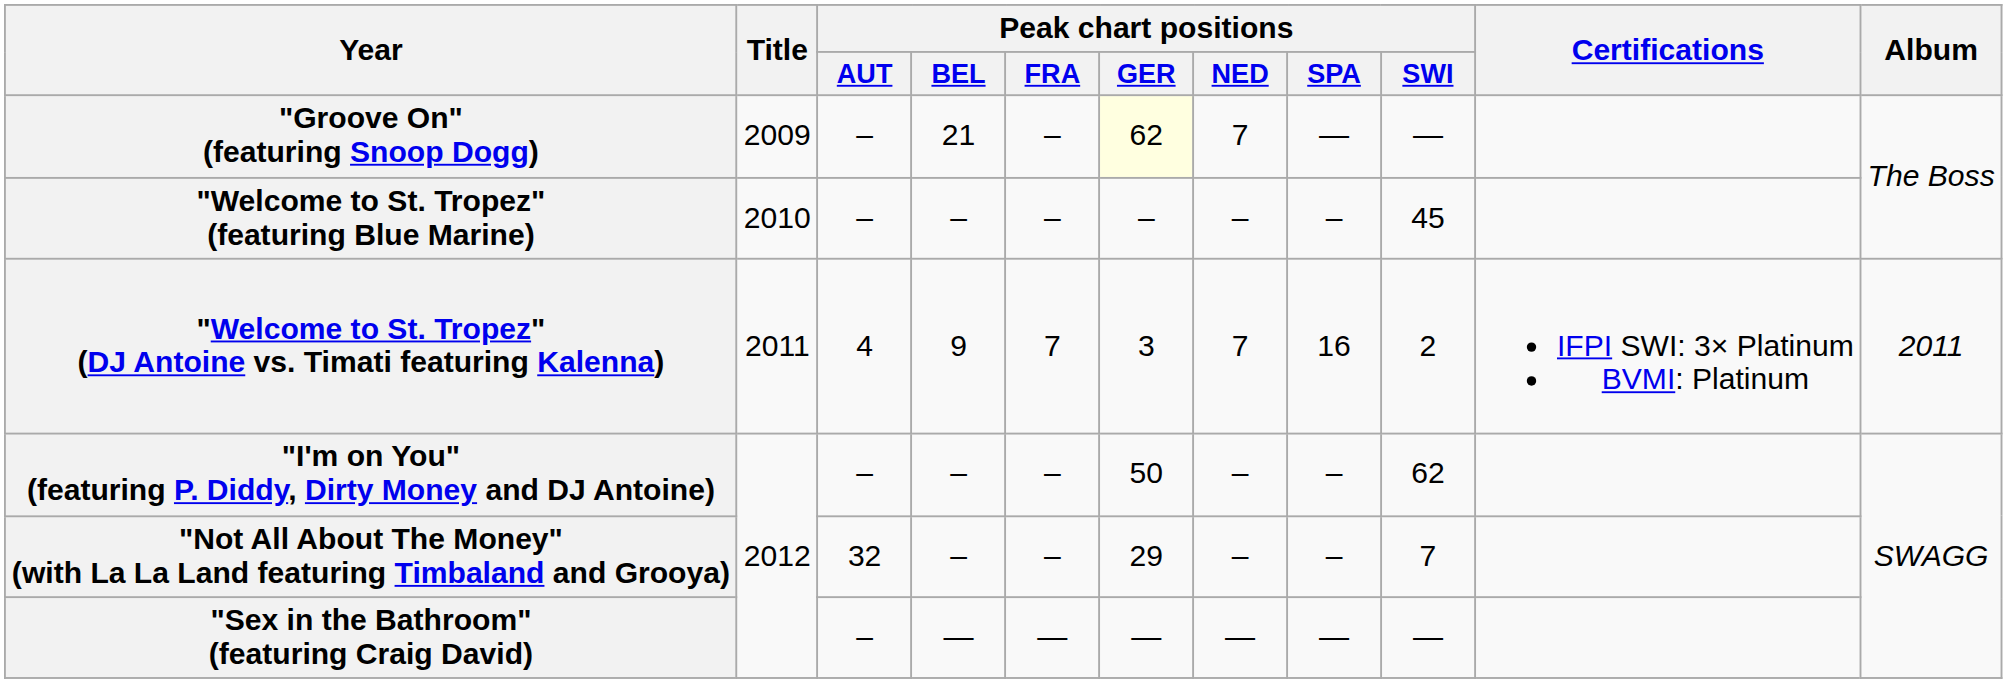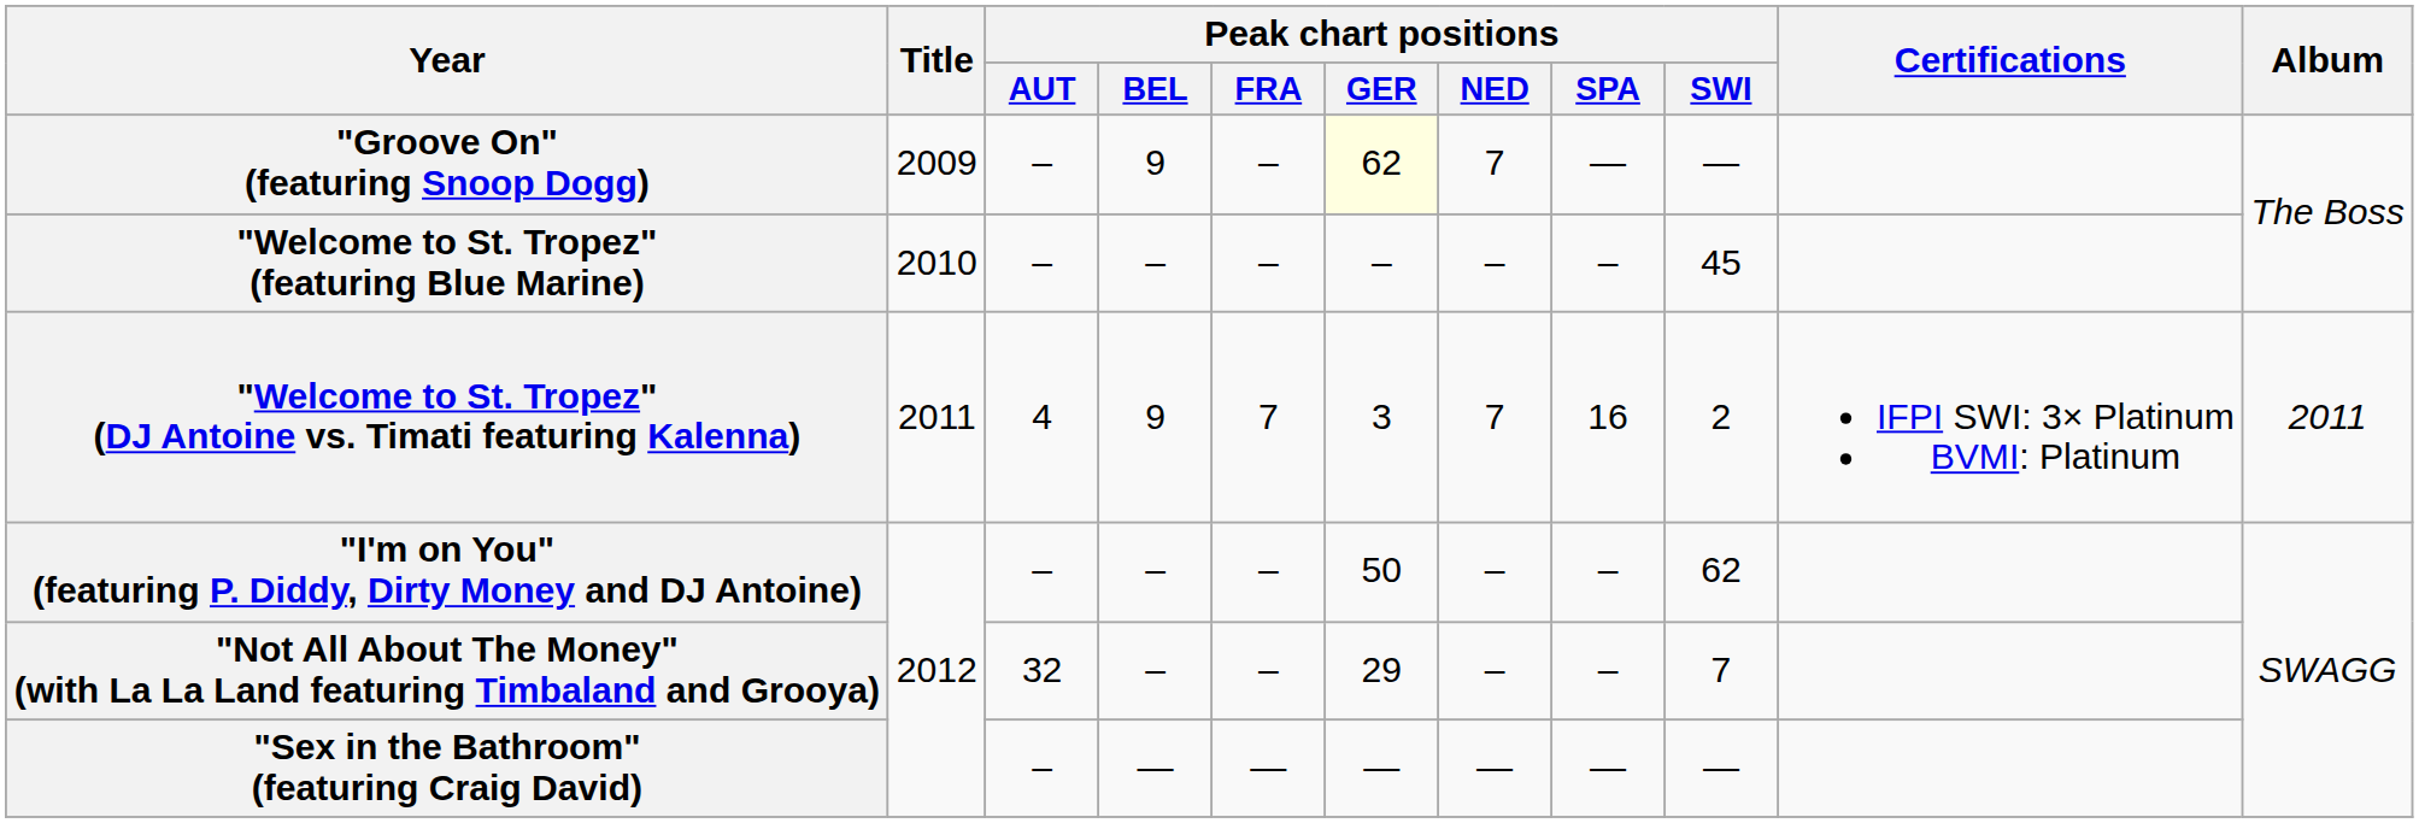 <table class="wikitable plainrowheaders" style="text-align:center;">
 <tr>
 <th scope="col" rowspan="2">Year</th>
 <th scope="col" rowspan="2">Title</th>
 <th scope="col" colspan="7">Peak chart positions</th>
 <th scope="col" rowspan="2"><a href='#'>Certifications</a></th>
 <th scope="col" rowspan="2">Album</th>
 </tr>
 <tr>
 <th scope="col" style="width:3em;font-size:90%;"><a href='#'>AUT</a><br></th>
 <th scope="col" style="width:3em;font-size:90%;"><a href='#'>BEL</a><br></th>
 <th scope="col" style="width:3em;font-size:90%;"><a href='#'>FRA</a><br></th>
 <th scope="col" style="width:3em;font-size:90%;"><a href='#'>GER</a><br></th>
 <th scope="col" style="width:3em;font-size:90%;"><a href='#'>NED</a><br></th>
 <th scope="col" style="width:3em;font-size:90%;"><a href='#'>SPA</a><br></th>
 <th scope="col" style="width:3em;font-size:90%;"><a href='#'>SWI</a><br></th>
 </tr>
 <tr>
 <th scope="row">"Groove On"<br><span>(featuring <a href='#'>Snoop Dogg</a>)</span></th>
 <td>2009</td>
 <td>–</td>
-<td>21</td>
+<td>9</td>
 <td>–</td>
 <td style="background: lightyellow;">62</td>
 <td>7</td>
 <td>—</td>
 <td>—</td>
 <td></td>
 <td rowspan="2"><em>The Boss</em></td>
 </tr>
 <tr>
 <th scope="row">"Welcome to St. Tropez"<br><span>(featuring Blue Marine)</span></th>
 <td>2010</td>
 <td>–</td>
 <td>–</td>
 <td>–</td>
 <td>–</td>
 <td>–</td>
 <td>–</td>
 <td>45</td>
 </tr>
 <tr>
 <th scope="row">"<a href='#'>Welcome to St. Tropez</a>"<br><span>(<a href='#'>DJ Antoine</a> vs. Timati featuring <a href='#'>Kalenna</a>)</span></th>
 <td>2011</td>
 <td>4</td>
 <td>9</td>
 <td>7</td>
 <td>3</td>
 <td>7</td>
 <td>16</td>
 <td>2</td>
 <td><br><ul><li><a href='#'>IFPI</a> SWI: 3× Platinum</li><li><a href='#'>BVMI</a>: Platinum</li></ul></td>
 <td><em>2011</em></td>
 </tr>
 <tr>
 <th scope="row">"I'm on You"<br><span>(featuring <a href='#'>P. Diddy</a>, <a href='#'>Dirty Money</a> and DJ Antoine)</span></th>
 <td rowspan="3">2012</td>
 <td>–</td>
 <td>–</td>
 <td>–</td>
 <td>50</td>
 <td>–</td>
 <td>–</td>
 <td>62</td>
 <td></td>
 <td rowspan="3"><em>SWAGG</em></td>
 </tr>
 <tr>
 <th scope="row">"Not All About The Money"<br><span>(with La La Land featuring <a href='#'>Timbaland</a> and Grooya)</span></th>
 <td>32</td>
 <td>–</td>
 <td>–</td>
 <td>29</td>
 <td>–</td>
 <td>–</td>
 <td>7</td>
 <td></td>
 </tr>
 <tr>
 <th scope="row">"Sex in the Bathroom"<br><span>(featuring Craig David)</span></th>
 <td>–</td>
 <td>—</td>
 <td>—</td>
 <td>—</td>
 <td>—</td>
 <td>—</td>
 <td>—</td>
 <td></td>
 </tr>
 </table>
